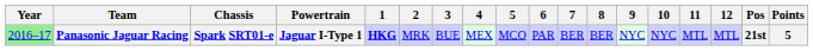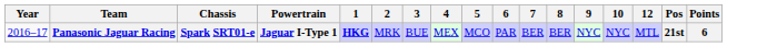 <table class="wikitable" style="text-align:center; font-size:85%">
 <tr>
 <th>Year</th>
 <th>Team</th>
 <th>Chassis</th>
 <th>Powertrain</th>
 <th>1</th>
 <th>2</th>
 <th>3</th>
 <th>4</th>
 <th>5</th>
 <th>6</th>
 <th>7</th>
 <th>8</th>
 <th>9</th>
 <th>10</th>
-<th>11</th>
 <th>12</th>
 <th>Pos</th>
 <th>Points</th>
 </tr>
 <tr>
-<td nowrap style="background: lightgreen;"><a href='#'>2016–17</a></td>
+<td nowrap><a href='#'>2016–17</a></td>
 <th nowrap><a href='#'>Panasonic Jaguar Racing</a></th>
 <th nowrap><a href='#'>Spark</a> <a href='#'>SRT01-e</a></th>
 <th nowrap><a href='#'>Jaguar</a> I-Type 1</th>
 <td style="background:#CFCFFF;"><strong><a href='#'>HKG</a><br></strong></td>
 <td style="background:#CFCFFF;"><a href='#'>MRK</a><br></td>
 <td style="background:#CFCFFF;"><a href='#'>BUE</a><br></td>
 <td style="background:#DFFFDF;"><a href='#'>MEX</a><br></td>
 <td style="background:#CFCFFF;"><a href='#'>MCO</a><br></td>
 <td style="background:#CFCFFF;"><a href='#'>PAR</a><br></td>
 <td style="background:#CFCFFF;"><a href='#'>BER</a><br></td>
 <td style="background:#CFCFFF;"><a href='#'>BER</a><br></td>
 <td style="background:#DFFFDF;"><a href='#'>NYC</a><br></td>
 <td style="background:#CFCFFF;"><a href='#'>NYC</a><br></td>
 <td style="background:#CFCFFF;"><a href='#'>MTL</a><br></td>
-<td style="background:#CFCFFF;"><a href='#'>MTL</a><br></td>
 <th>21st</th>
-<th>5</th>
+<th>6</th>
 </tr>
 </table>
